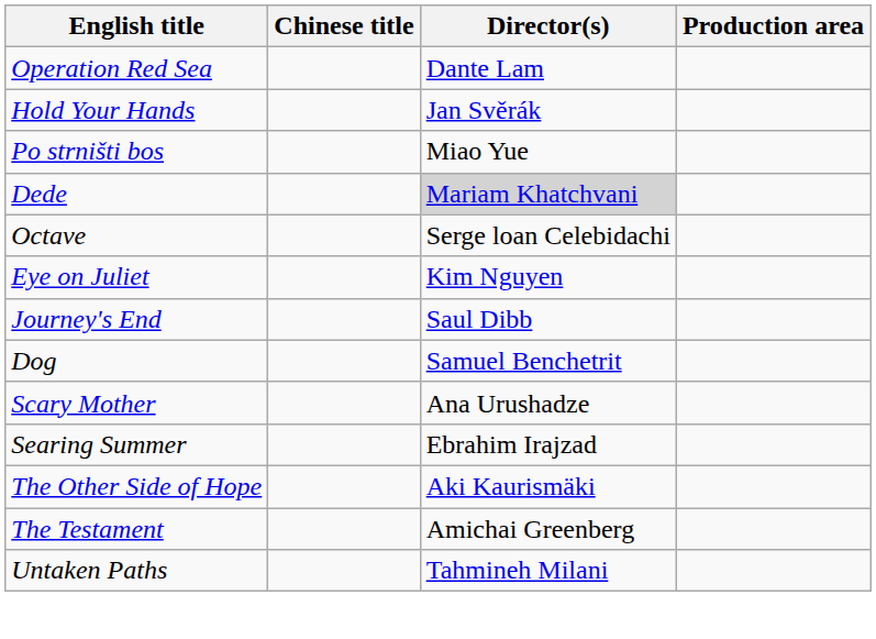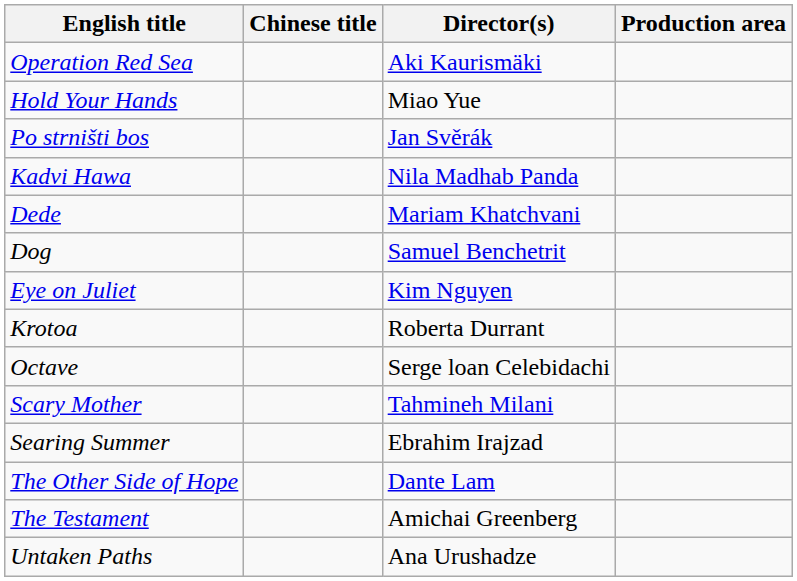 <table class="wikitable">
 <tr>
 <th>English title</th>
 <th>Chinese title</th>
 <th>Director(s)</th>
 <th>Production area</th>
 </tr>
 <tr>
 <td><em><a href='#'>Operation Red Sea</a></em></td>
 <td></td>
-<td><a href='#'>Dante Lam</a></td>
+<td><a href='#'>Aki Kaurismäki</a></td>
 <td></td>
 </tr>
 <tr>
 <td><em><a href='#'>Hold Your Hands</a></em></td>
 <td></td>
-<td><a href='#'>Jan Svěrák</a></td>
+<td>Miao Yue</td>
 <td></td>
 </tr>
 <tr>
 <td><em><a href='#'>Po strništi bos</a></em></td>
 <td></td>
-<td>Miao Yue</td>
+<td><a href='#'>Jan Svěrák</a></td>
+<td></td>
+</tr>
+<tr>
+<td><em><a href='#'>Kadvi Hawa</a></em></td>
+<td></td>
+<td><a href='#'>Nila Madhab Panda</a></td>
 <td></td>
 </tr>
 <tr>
 <td><em><a href='#'>Dede</a></em></td>
 <td></td>
-<td style="background: lightgrey;"><a href='#'>Mariam Khatchvani</a></td>
+<td><a href='#'>Mariam Khatchvani</a></td>
+<td></td>
+</tr>
+<tr>
+<td><em>Dog</em></td>
+<td></td>
+<td><a href='#'>Samuel Benchetrit</a></td>
+<td></td>
+</tr>
+<tr>
+<td><em><a href='#'>Eye on Juliet</a></em></td>
+<td></td>
+<td><a href='#'>Kim Nguyen</a></td>
+<td></td>
+</tr>
+<tr>
+<td><em>Krotoa</em></td>
+<td></td>
+<td>Roberta Durrant</td>
 <td></td>
 </tr>
 <tr>
 <td><em>Octave</em></td>
 <td></td>
 <td>Serge loan Celebidachi</td>
 <td></td>
 </tr>
 <tr>
-<td><em><a href='#'>Eye on Juliet</a></em></td>
-<td></td>
-<td><a href='#'>Kim Nguyen</a></td>
-<td></td>
-</tr>
-<tr>
-<td><em><a href='#'>Journey's End</a></em></td>
-<td></td>
-<td><a href='#'>Saul Dibb</a></td>
-<td></td>
-</tr>
-<tr>
-<td><em>Dog</em></td>
-<td></td>
-<td><a href='#'>Samuel Benchetrit</a></td>
-<td></td>
-</tr>
-<tr>
 <td><em><a href='#'>Scary Mother</a></em></td>
 <td></td>
-<td>Ana Urushadze</td>
+<td><a href='#'>Tahmineh Milani</a></td>
 <td></td>
 </tr>
 <tr>
 <td><em>Searing Summer</em></td>
 <td></td>
 <td>Ebrahim Irajzad</td>
 <td></td>
 </tr>
 <tr>
 <td><em><a href='#'>The Other Side of Hope</a></em></td>
 <td></td>
-<td><a href='#'>Aki Kaurismäki</a></td>
+<td><a href='#'>Dante Lam</a></td>
 <td></td>
 </tr>
 <tr>
 <td><a href='#'><em>The Testament</em></a></td>
 <td></td>
 <td>Amichai Greenberg</td>
 <td> </td>
 </tr>
 <tr>
 <td><em>Untaken Paths</em></td>
 <td></td>
-<td><a href='#'>Tahmineh Milani</a></td>
+<td>Ana Urushadze</td>
 <td></td>
 </tr>
 </table>
